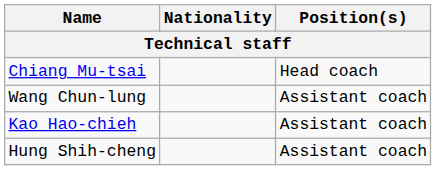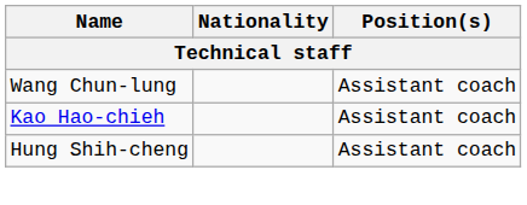 <table class="wikitable ve-ce-branchNode ve-ce-tableNode">
 <tr>
 <th>Name</th>
 <th>Nationality</th>
 <th>Position(s)</th>
 </tr>
 <tr>
 <th colspan="3">Technical staff</th>
-</tr>
-<tr>
-<td><a href='#'>Chiang Mu-tsai</a></td>
-<td></td>
-<td>Head coach</td>
 </tr>
 <tr>
 <td>Wang Chun-lung</td>
 <td></td>
 <td>Assistant coach</td>
 </tr>
 <tr>
 <td><a href='#'>Kao Hao-chieh</a></td>
 <td></td>
 <td>Assistant coach</td>
 </tr>
 <tr>
 <td>Hung Shih-cheng</td>
 <td></td>
 <td>Assistant coach</td>
 </tr>
 </table>
